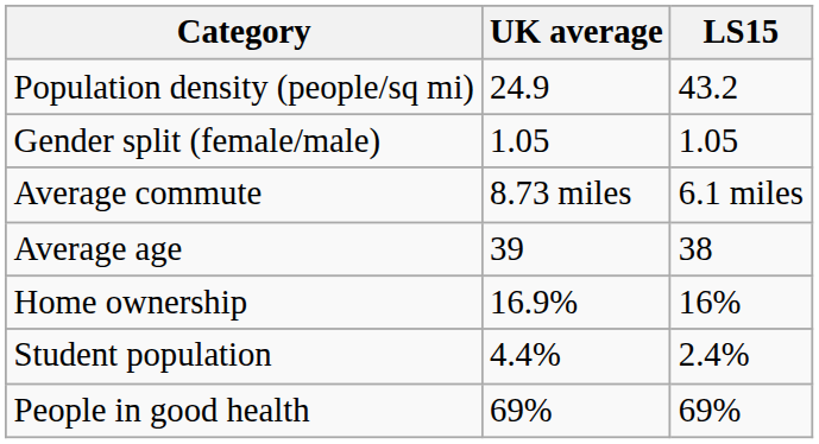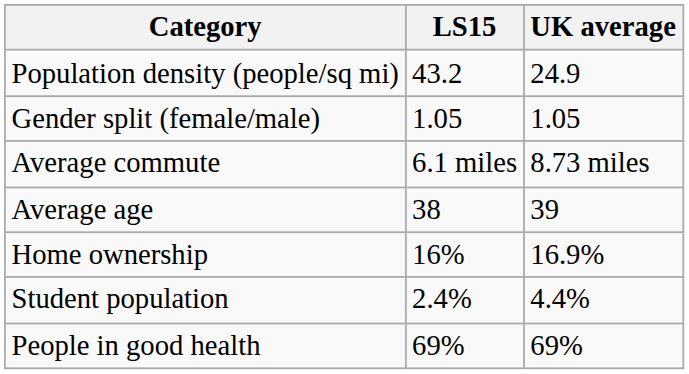 <table class="wikitable">
 <tr>
 <th>Category</th>
+<th>LS15</th>
 <th>UK average</th>
-<th>LS15</th>
 </tr>
 <tr>
 <td>Population density (people/sq mi)</td>
+<td>43.2</td>
 <td>24.9</td>
-<td>43.2</td>
 </tr>
 <tr>
 <td>Gender split (female/male)</td>
 <td>1.05</td>
 <td>1.05</td>
 </tr>
 <tr>
 <td>Average commute</td>
+<td>6.1 miles</td>
 <td>8.73 miles</td>
-<td>6.1 miles</td>
 </tr>
 <tr>
 <td>Average age</td>
+<td>38</td>
 <td>39</td>
-<td>38</td>
 </tr>
 <tr>
 <td>Home ownership</td>
+<td>16%</td>
 <td>16.9%</td>
-<td>16%</td>
 </tr>
 <tr>
 <td>Student population</td>
+<td>2.4%</td>
 <td>4.4%</td>
-<td>2.4%</td>
 </tr>
 <tr>
 <td>People in good health</td>
 <td>69%</td>
 <td>69%</td>
 </tr>
 </table>
